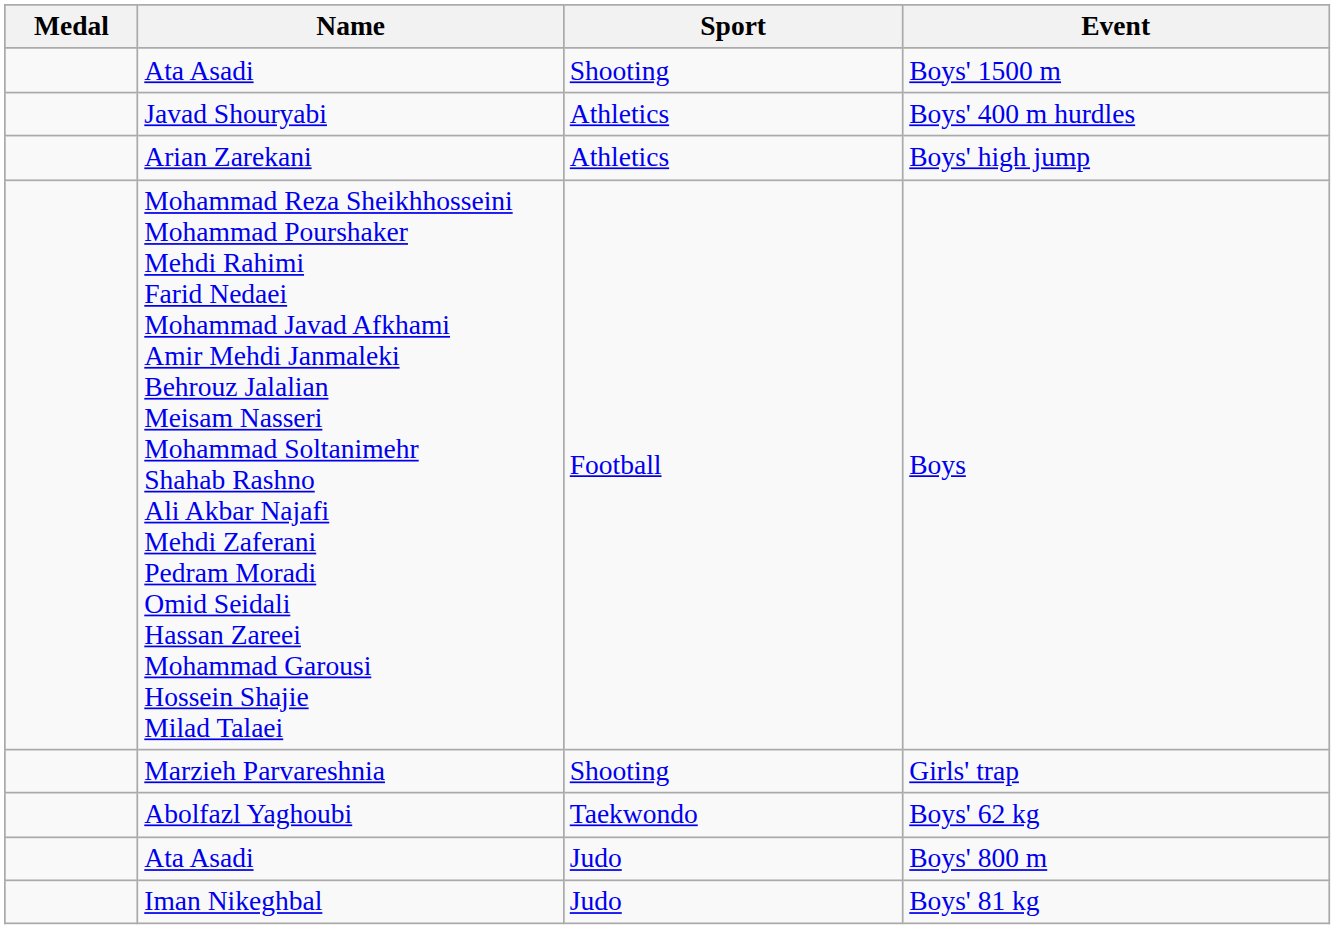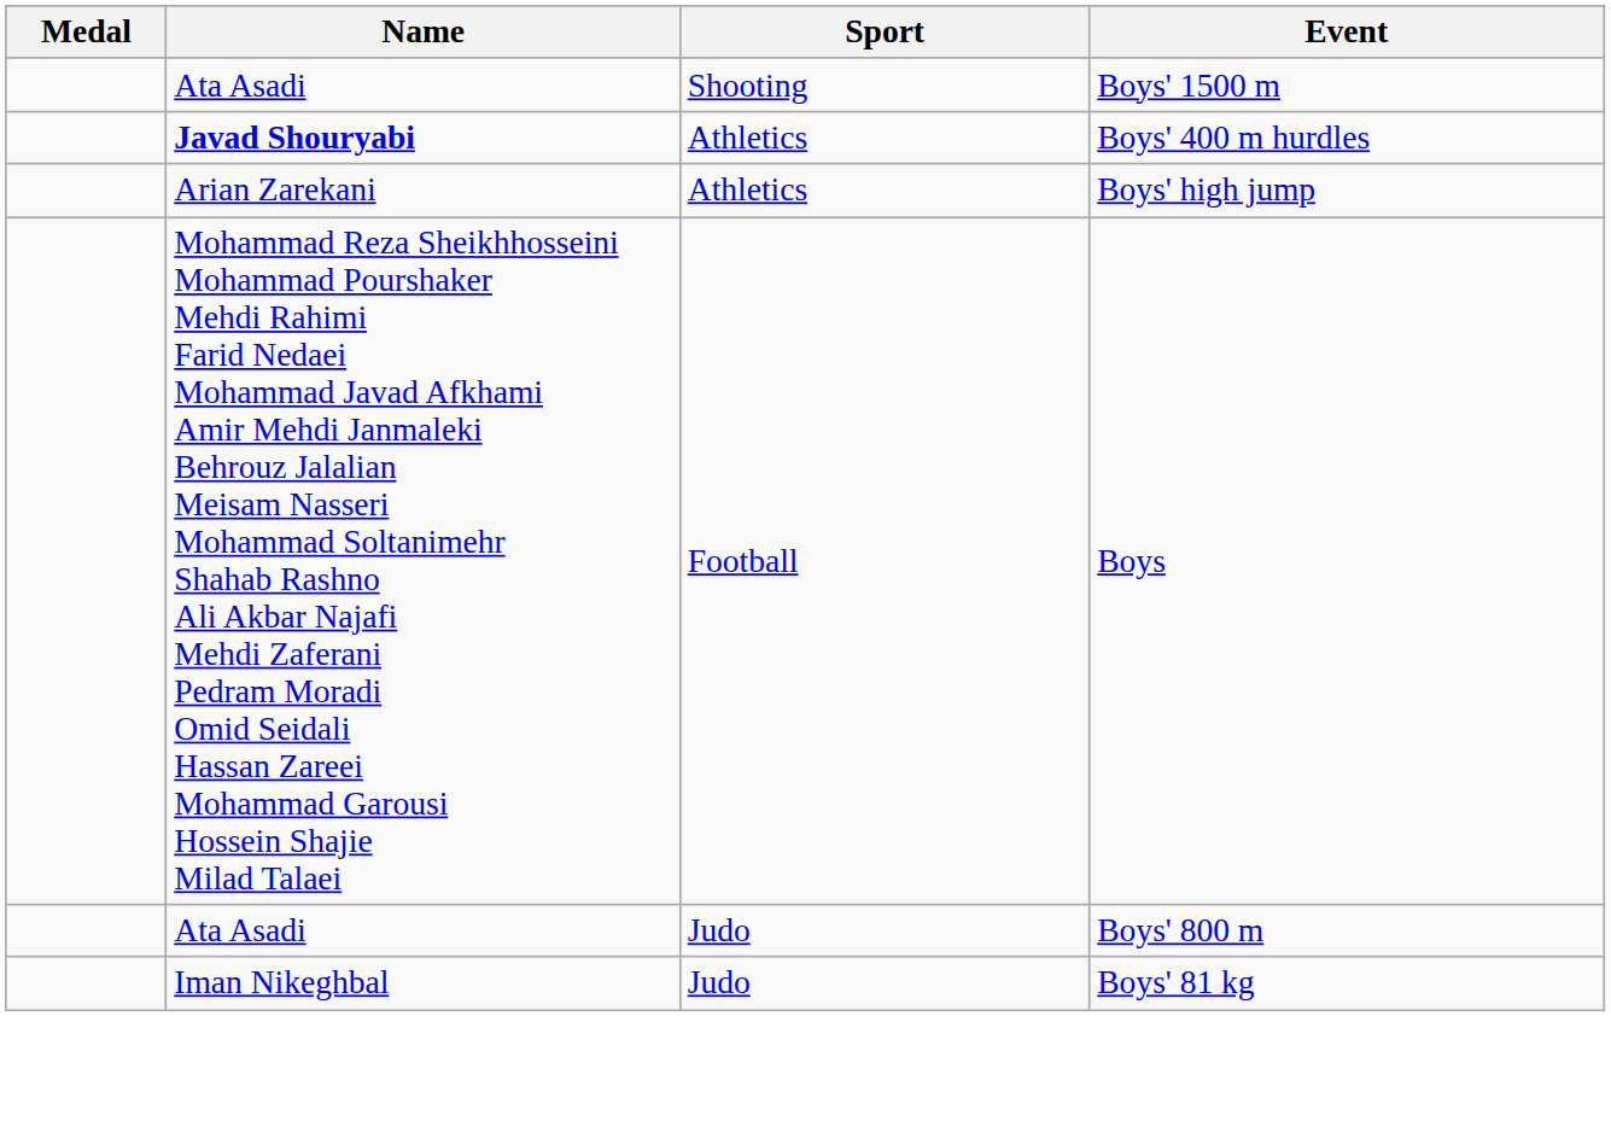 <table class="wikitable sortable" style="text-align:left;">
 <tr>
 <th width="70">Medal</th>
 <th width="240">Name</th>
 <th width="190">Sport</th>
 <th width="240">Event</th>
 </tr>
 <tr>
 <td></td>
 <td><a href='#'>Ata Asadi</a></td>
 <td><a href='#'>Shooting</a></td>
 <td><a href='#'>Boys' 1500 m</a></td>
 </tr>
 <tr>
 <td></td>
-<td><a href='#'>Javad Shouryabi</a></td>
+<td><strong><a href='#'>Javad Shouryabi</a></strong></td>
 <td><a href='#'>Athletics</a></td>
 <td><a href='#'>Boys' 400 m hurdles</a></td>
 </tr>
 <tr>
 <td></td>
 <td><a href='#'>Arian Zarekani</a></td>
 <td><a href='#'>Athletics</a></td>
 <td><a href='#'>Boys' high jump</a></td>
 </tr>
 <tr>
 <td></td>
 <td><a href='#'>Mohammad Reza Sheikhhosseini</a><br><a href='#'>Mohammad Pourshaker</a><br><a href='#'>Mehdi Rahimi</a><br><a href='#'>Farid Nedaei</a><br><a href='#'>Mohammad Javad Afkhami</a><br><a href='#'>Amir Mehdi Janmaleki</a><br><a href='#'>Behrouz Jalalian</a><br><a href='#'>Meisam Nasseri</a><br><a href='#'>Mohammad Soltanimehr</a><br><a href='#'>Shahab Rashno</a><br><a href='#'>Ali Akbar Najafi</a><br><a href='#'>Mehdi Zaferani</a><br><a href='#'>Pedram Moradi</a><br><a href='#'>Omid Seidali</a><br><a href='#'>Hassan Zareei</a><br><a href='#'>Mohammad Garousi</a><br><a href='#'>Hossein Shajie</a><br><a href='#'>Milad Talaei</a></td>
 <td><a href='#'>Football</a></td>
 <td><a href='#'>Boys</a></td>
 </tr>
 <tr>
 <td></td>
-<td><a href='#'>Marzieh Parvareshnia</a></td>
-<td><a href='#'>Shooting</a></td>
-<td><a href='#'>Girls' trap</a></td>
-</tr>
-<tr>
-<td></td>
-<td><a href='#'>Abolfazl Yaghoubi</a></td>
-<td><a href='#'>Taekwondo</a></td>
-<td><a href='#'>Boys' 62 kg</a></td>
-</tr>
-<tr>
-<td></td>
 <td><a href='#'>Ata Asadi</a></td>
 <td><a href='#'>Judo</a></td>
 <td><a href='#'>Boys' 800 m</a></td>
 </tr>
 <tr>
 <td></td>
 <td><a href='#'>Iman Nikeghbal</a></td>
 <td><a href='#'>Judo</a></td>
 <td><a href='#'>Boys' 81 kg</a></td>
 </tr>
 </table>
